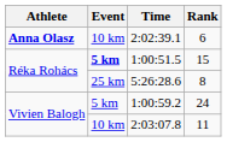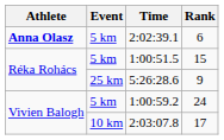 <table class="wikitable" style="font-size:90%; text-align:center">
 <tr>
 <th>Athlete</th>
 <th>Event</th>
 <th>Time</th>
 <th>Rank</th>
 </tr>
 <tr>
 <td align=left><strong><a href='#'>Anna Olasz</a></strong></td>
-<td align=left><a href='#'>10 km</a></td>
+<td align=left><a href='#'>5 km</a></td>
 <td>2:02:39.1</td>
 <td>6</td>
 </tr>
 <tr>
 <td align=left rowspan=2><a href='#'>Réka Rohács</a></td>
-<td align=left><strong><a href='#'>5 km</a></strong></td>
+<td align=left><a href='#'>5 km</a></td>
 <td>1:00:51.5</td>
 <td>15</td>
 </tr>
 <tr>
 <td align=left><a href='#'>25 km</a></td>
 <td>5:26:28.6</td>
-<td>8</td>
+<td>9</td>
 </tr>
 <tr>
 <td align=left rowspan=2><a href='#'>Vivien Balogh</a></td>
 <td align=left><a href='#'>5 km</a></td>
 <td>1:00:59.2</td>
 <td>24</td>
 </tr>
 <tr>
 <td align=left><a href='#'>10 km</a></td>
 <td>2:03:07.8</td>
-<td>11</td>
+<td>17</td>
 </tr>
 </table>
